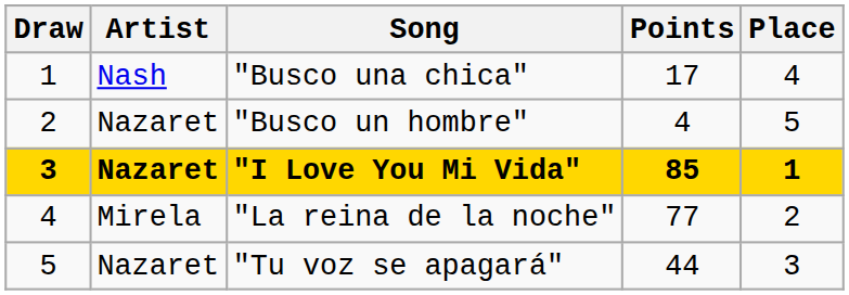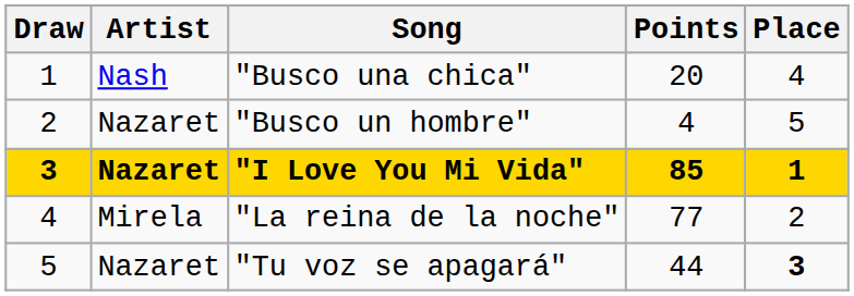 <table class="sortable wikitable" style="margin: 1em auto 1em auto; text-align:center">
 <tr>
 <th>Draw</th>
 <th>Artist</th>
 <th>Song</th>
 <th>Points</th>
 <th>Place</th>
 </tr>
 <tr>
 <td>1</td>
 <td align="left"><a href='#'>Nash</a></td>
 <td align="left">"Busco una chica"</td>
-<td>17</td>
+<td>20</td>
 <td>4</td>
 </tr>
 <tr>
 <td>2</td>
 <td align="left">Nazaret</td>
 <td align="left">"Busco un hombre"</td>
 <td>4</td>
 <td>5</td>
 </tr>
 <tr style="font-weight:bold; background:gold;">
 <td>3</td>
 <td align="left">Nazaret</td>
 <td align="left">"I Love You Mi Vida"</td>
 <td>85</td>
 <td>1</td>
 </tr>
 <tr>
 <td>4</td>
 <td align="left">Mirela</td>
 <td align="left">"La reina de la noche"</td>
 <td>77</td>
 <td>2</td>
 </tr>
 <tr>
 <td>5</td>
 <td align="left">Nazaret</td>
 <td align="left">"Tu voz se apagará"</td>
 <td>44</td>
-<td>3</td>
+<td><strong>3</strong></td>
 </tr>
 </table>
